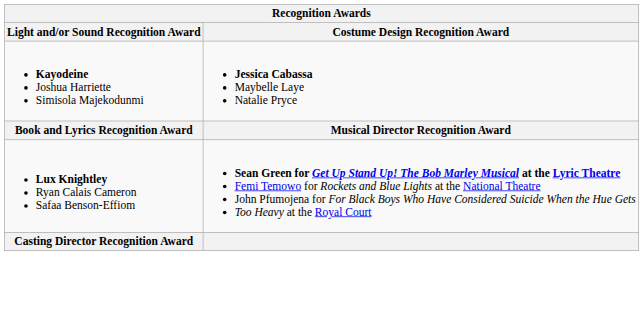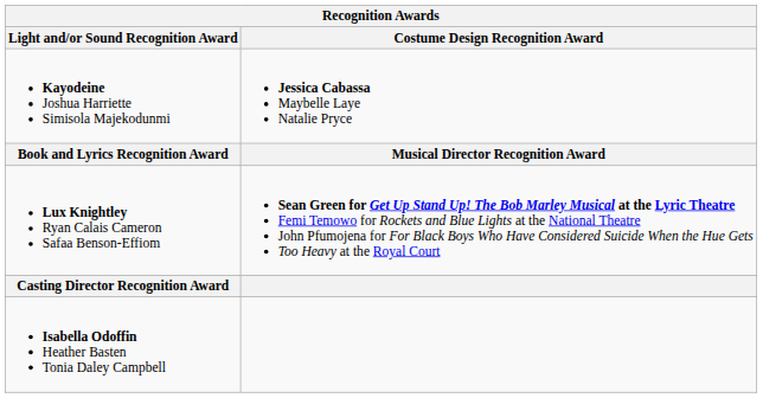 <table class="wikitable">
 <tr>
 <th colspan="2">Recognition Awards</th>
 </tr>
 <tr>
 <th>Light and/or Sound Recognition Award</th>
 <th>Costume Design Recognition Award</th>
 </tr>
 <tr>
 <td><br><ul><li><strong>Kayodeine</strong></li><li>Joshua Harriette</li><li>Simisola Majekodunmi</li></ul></td>
 <td><br><ul><li><strong>Jessica Cabassa</strong></li><li>Maybelle Laye</li><li>Natalie Pryce</li></ul></td>
 </tr>
 <tr>
 <th>Book and Lyrics Recognition Award</th>
 <th>Musical Director Recognition Award</th>
 </tr>
 <tr>
 <td><br><ul><li><strong>Lux Knightley</strong></li><li>Ryan Calais Cameron</li><li>Safaa Benson-Effiom</li></ul></td>
 <td><br><ul><li><strong>Sean Green for <em><a href='#'>Get Up Stand Up! The Bob Marley Musical</a></em> at the <a href='#'>Lyric Theatre</a></strong></li><li><a href='#'>Femi Temowo</a> for <em>Rockets and Blue Lights</em> at the <a href='#'>National Theatre</a></li><li>John Pfumojena for <em>For Black Boys Who Have Considered Suicide When the Hue Gets</em></li><li><em>Too Heavy</em> at the <a href='#'>Royal Court</a></li></ul></td>
 </tr>
 <tr>
 <th>Casting Director Recognition Award</th>
 <th></th>
 </tr>
+<tr>
+<td><br><ul><li><strong>Isabella Odoffin</strong></li><li>Heather Basten</li><li>Tonia Daley Campbell</li></ul></td>
+<td></td>
+</tr>
 </table>
